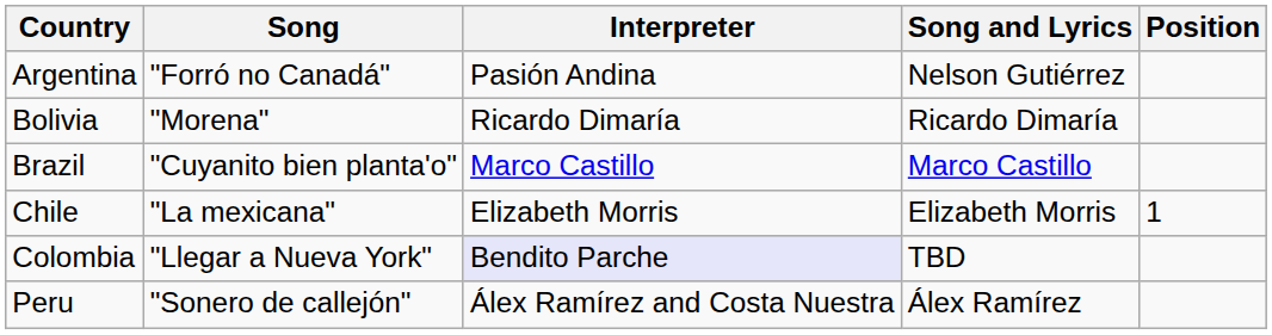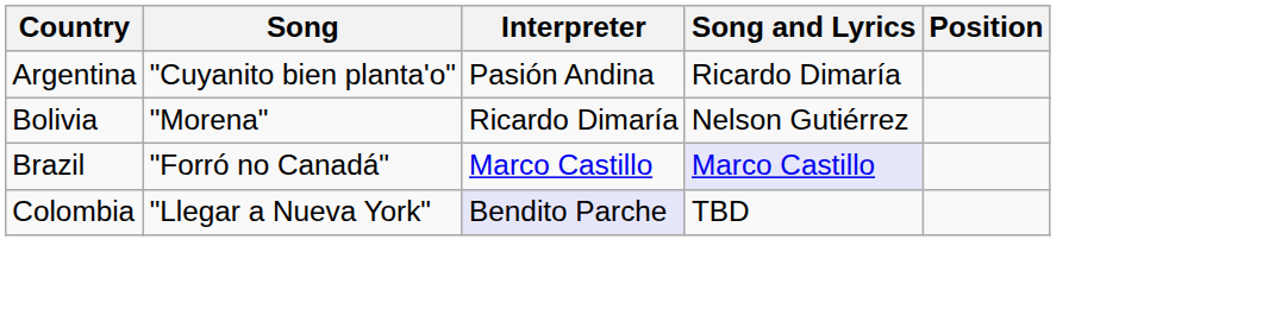 <table class="wikitable">
 <tr>
 <th>Country</th>
 <th>Song</th>
 <th>Interpreter</th>
 <th>Song and Lyrics</th>
 <th>Position</th>
 </tr>
 <tr>
 <td>Argentina</td>
-<td>"Forró no Canadá"</td>
+<td>"Cuyanito bien planta'o"</td>
 <td>Pasión Andina</td>
-<td>Nelson Gutiérrez</td>
+<td>Ricardo Dimaría</td>
 <td></td>
 </tr>
 <tr>
 <td>Bolivia</td>
 <td>"Morena"</td>
 <td>Ricardo Dimaría</td>
-<td>Ricardo Dimaría</td>
+<td>Nelson Gutiérrez</td>
 <td></td>
 </tr>
 <tr>
 <td>Brazil</td>
-<td>"Cuyanito bien planta'o"</td>
+<td>"Forró no Canadá"</td>
 <td><a href='#'>Marco Castillo</a></td>
-<td><a href='#'>Marco Castillo</a></td>
+<td style="background: lavender;"><a href='#'>Marco Castillo</a></td>
 <td></td>
-</tr>
-<tr>
-<td>Chile</td>
-<td>"La mexicana"</td>
-<td>Elizabeth Morris</td>
-<td>Elizabeth Morris</td>
-<td>1</td>
 </tr>
 <tr>
 <td>Colombia</td>
 <td>"Llegar a Nueva York"</td>
 <td style="background: lavender;">Bendito Parche</td>
 <td>TBD</td>
 <td></td>
 </tr>
-<tr>
-<td>Peru</td>
-<td>"Sonero de callejón"</td>
-<td>Álex Ramírez and Costa Nuestra</td>
-<td>Álex Ramírez</td>
-<td></td>
-</tr>
 </table>
